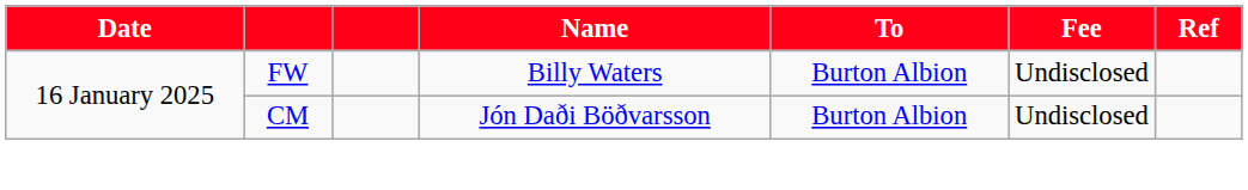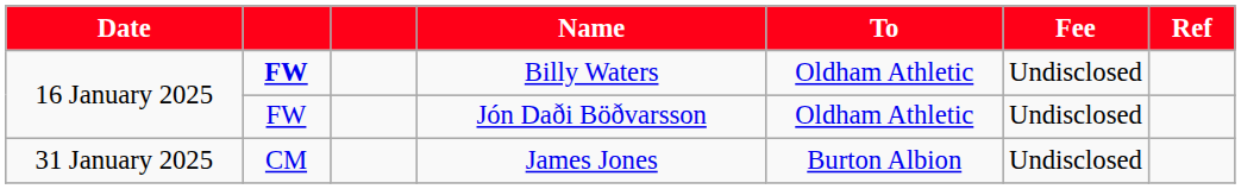 <table class="wikitable plainrowheaders sortable" style="text-align:center; font-size:90%">
 <tr>
 <th style="background:#ff0018; color:#fff; width:120px;">Date</th>
 <th style="background:#ff0018; color:#fff; width:40px;"></th>
 <th style="background:#ff0018; color:#fff; width:40px;"></th>
 <th style="background:#ff0018; color:#fff; width:180px;">Name</th>
 <th style="background:#ff0018; color:#fff; width:120px;">To</th>
 <th style="background:#ff0018; color:#fff; width:40px;">Fee</th>
 <th style="background:#ff0018; color:#fff; width:40px;">Ref</th>
 </tr>
 <tr>
 <td rowspan="2">16 January 2025</td>
-<td><a href='#'>FW</a></td>
+<td><strong><a href='#'>FW</a></strong></td>
 <td></td>
 <td><a href='#'>Billy Waters</a></td>
-<td> <a href='#'>Burton Albion</a></td>
+<td> <a href='#'>Oldham Athletic</a></td>
 <td>Undisclosed</td>
 <td></td>
 </tr>
 <tr>
+<td><a href='#'>FW</a></td>
+<td></td>
+<td><a href='#'>Jón Daði Böðvarsson</a></td>
+<td> <a href='#'>Oldham Athletic</a></td>
+<td>Undisclosed</td>
+<td></td>
+</tr>
+<tr>
+<td>31 January 2025</td>
 <td><a href='#'>CM</a></td>
 <td></td>
-<td><a href='#'>Jón Daði Böðvarsson</a></td>
+<td><a href='#'>James Jones</a></td>
 <td> <a href='#'>Burton Albion</a></td>
 <td>Undisclosed</td>
 <td></td>
 </tr>
 </table>
